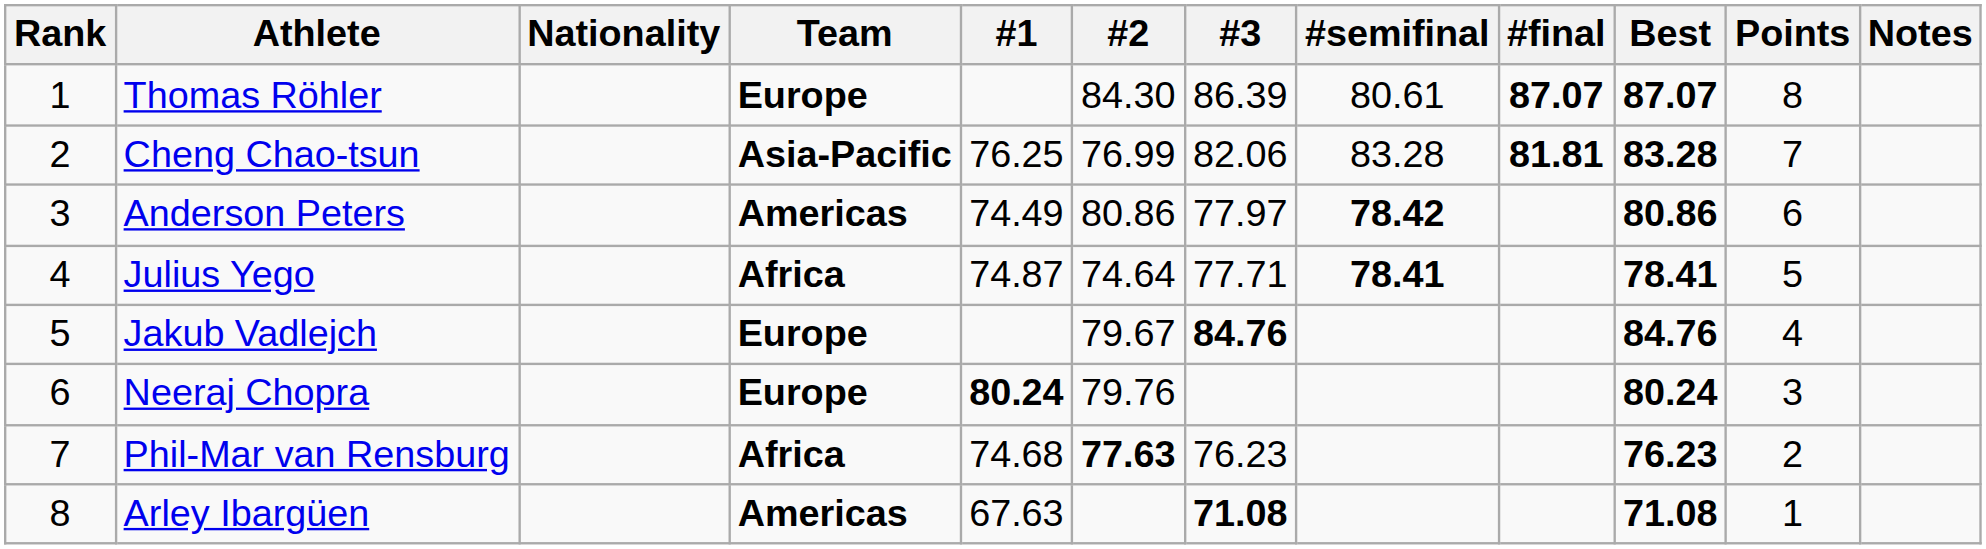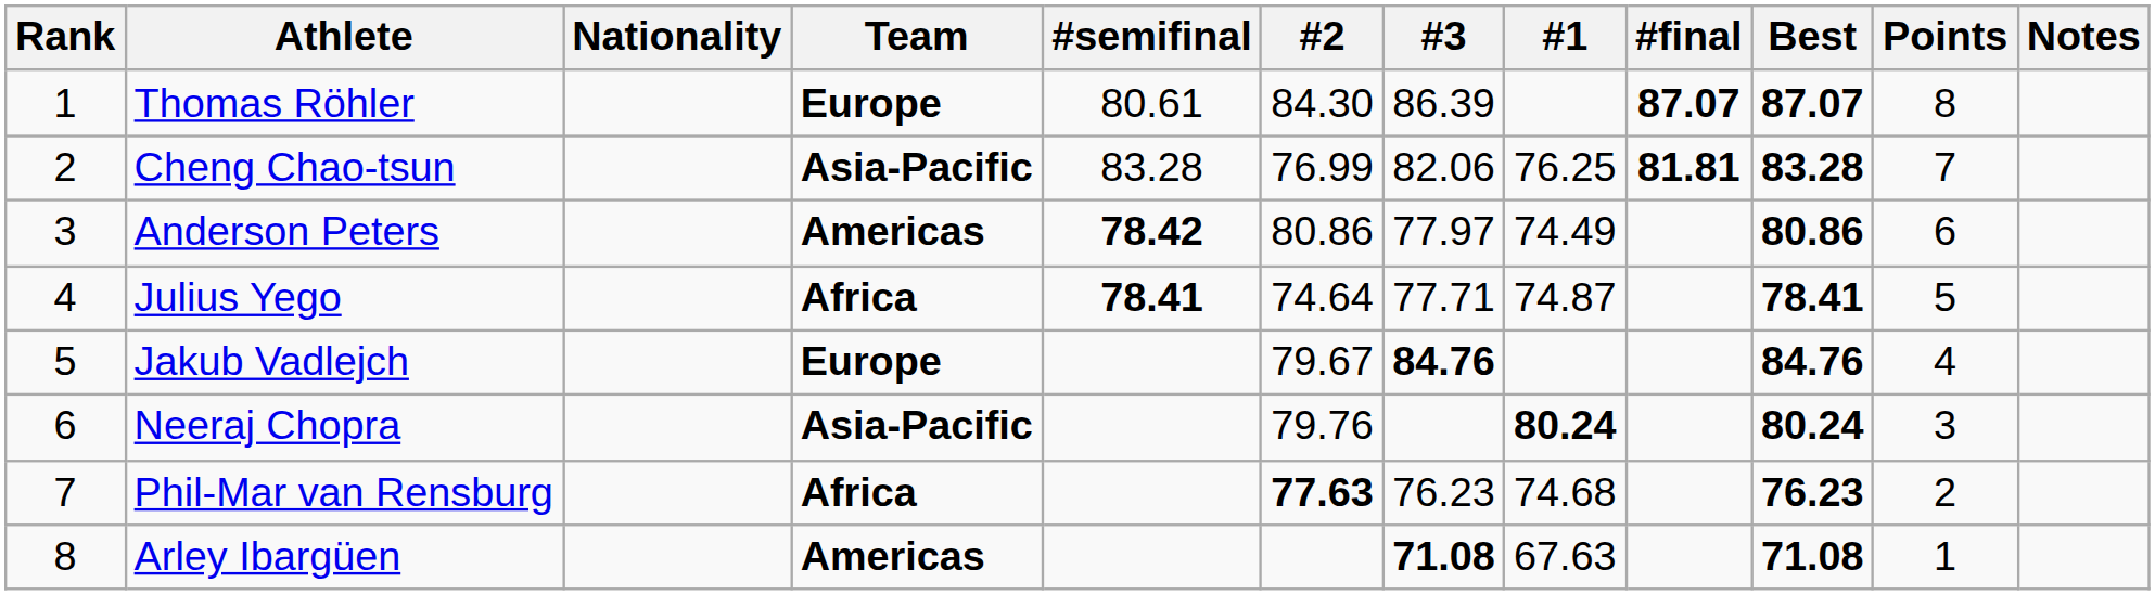 <table class="wikitable sortable" style="text-align:center">
 <tr>
 <th>Rank</th>
 <th>Athlete</th>
 <th>Nationality</th>
 <th>Team</th>
-<th>#1</th>
+<th>#semifinal</th>
 <th>#2</th>
 <th>#3</th>
-<th>#semifinal</th>
+<th>#1</th>
 <th>#final</th>
 <th>Best</th>
 <th>Points</th>
 <th>Notes</th>
 </tr>
 <tr>
 <td>1</td>
 <td align="left"><a href='#'>Thomas Röhler</a></td>
 <td align=left></td>
 <td align=left><strong>Europe</strong></td>
-<td></td>
+<td>80.61</td>
 <td>84.30</td>
 <td>86.39</td>
-<td>80.61</td>
+<td></td>
 <td><strong>87.07</strong></td>
 <td><strong>87.07</strong></td>
 <td>8</td>
 <td></td>
 </tr>
 <tr>
 <td>2</td>
 <td align="left"><a href='#'>Cheng Chao-tsun</a></td>
 <td align=left></td>
 <td align=left><strong>Asia-Pacific</strong></td>
-<td>76.25</td>
+<td>83.28</td>
 <td>76.99</td>
 <td>82.06</td>
-<td>83.28</td>
+<td>76.25</td>
 <td><strong>81.81</strong></td>
 <td><strong>83.28</strong></td>
 <td>7</td>
 <td></td>
 </tr>
 <tr>
 <td>3</td>
 <td align="left"><a href='#'>Anderson Peters</a></td>
 <td align=left></td>
 <td align=left><strong>Americas</strong></td>
-<td>74.49</td>
+<td><strong>78.42</strong></td>
 <td>80.86</td>
 <td>77.97</td>
-<td><strong>78.42</strong></td>
+<td>74.49</td>
 <td></td>
 <td><strong>80.86</strong></td>
 <td>6</td>
 <td></td>
 </tr>
 <tr>
 <td>4</td>
 <td align="left"><a href='#'>Julius Yego</a></td>
 <td align=left></td>
 <td align=left><strong>Africa</strong></td>
-<td>74.87</td>
+<td><strong>78.41</strong></td>
 <td>74.64</td>
 <td>77.71</td>
-<td><strong>78.41</strong></td>
+<td>74.87</td>
 <td></td>
 <td><strong>78.41</strong></td>
 <td>5</td>
 <td></td>
 </tr>
 <tr>
 <td>5</td>
 <td align="left"><a href='#'>Jakub Vadlejch</a></td>
 <td align=left></td>
 <td align=left><strong>Europe</strong></td>
 <td></td>
 <td>79.67</td>
 <td><strong>84.76</strong></td>
 <td></td>
 <td></td>
 <td><strong>84.76</strong></td>
 <td>4</td>
 <td></td>
 </tr>
 <tr>
 <td>6</td>
 <td align="left"><a href='#'>Neeraj Chopra</a></td>
 <td align=left></td>
-<td align=left><strong>Europe</strong></td>
-<td><strong>80.24</strong></td>
+<td align=left><strong>Asia-Pacific</strong></td>
+<td></td>
 <td>79.76</td>
 <td></td>
-<td></td>
+<td><strong>80.24</strong></td>
 <td></td>
 <td><strong>80.24</strong></td>
 <td>3</td>
 <td></td>
 </tr>
 <tr>
 <td>7</td>
 <td align="left"><a href='#'>Phil-Mar van Rensburg</a></td>
 <td align=left></td>
 <td align=left><strong>Africa</strong></td>
-<td>74.68</td>
+<td></td>
 <td><strong>77.63</strong></td>
 <td>76.23</td>
-<td></td>
+<td>74.68</td>
 <td></td>
 <td><strong>76.23</strong></td>
 <td>2</td>
 <td></td>
 </tr>
 <tr>
 <td>8</td>
 <td align="left"><a href='#'>Arley Ibargüen</a></td>
 <td align=left></td>
 <td align=left><strong>Americas</strong></td>
-<td>67.63</td>
+<td></td>
 <td></td>
 <td><strong>71.08</strong></td>
-<td></td>
+<td>67.63</td>
 <td></td>
 <td><strong>71.08</strong></td>
 <td>1</td>
 <td></td>
 </tr>
 </table>
